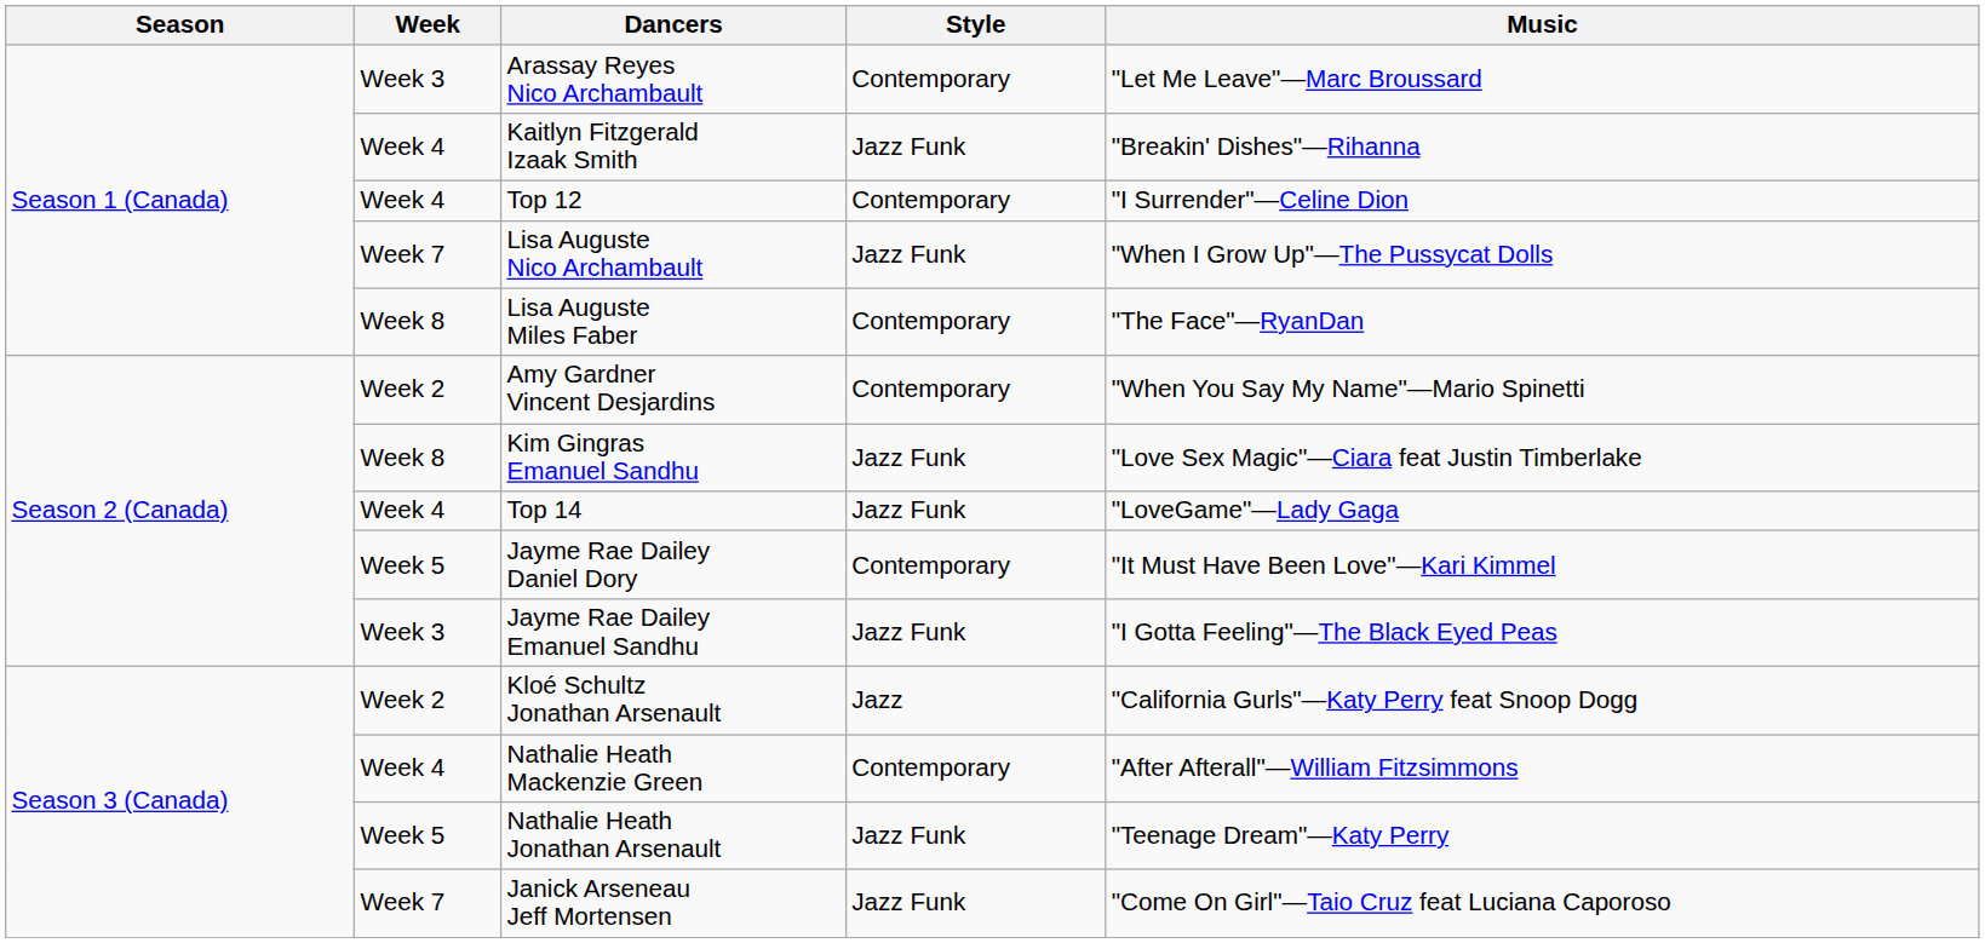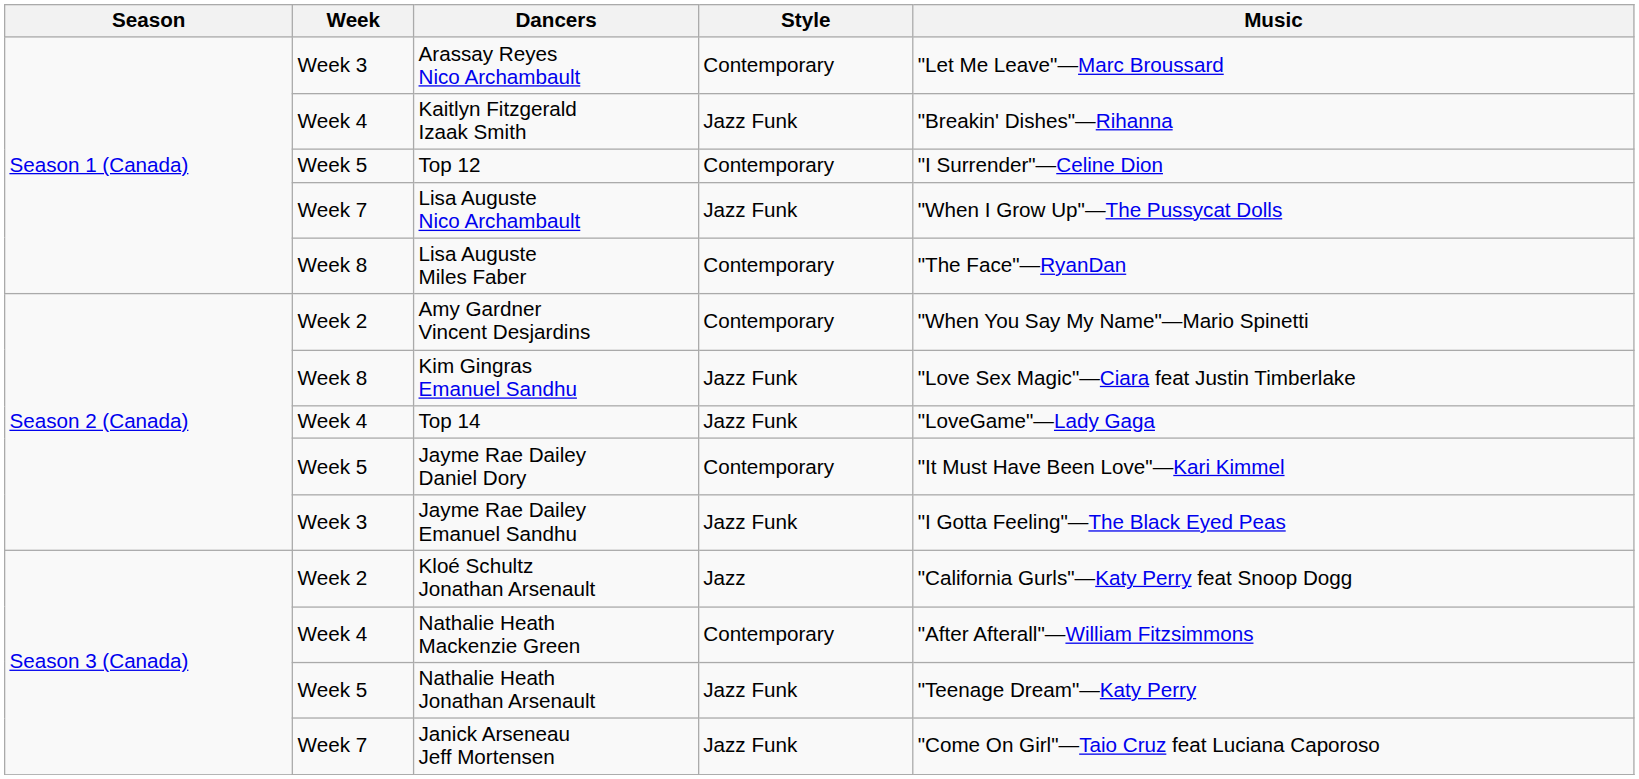 <table class="wikitable" width="100%">
 <tr>
 <th>Season</th>
 <th>Week</th>
 <th>Dancers</th>
 <th>Style</th>
 <th>Music</th>
 </tr>
 <tr>
 <td rowspan="5"><a href='#'>Season 1 (Canada)</a></td>
 <td>Week 3</td>
 <td>Arassay Reyes<br><a href='#'>Nico Archambault</a></td>
 <td rowspan="1">Contemporary</td>
 <td>"Let Me Leave"—<a href='#'>Marc Broussard</a></td>
 </tr>
 <tr>
 <td>Week 4</td>
 <td>Kaitlyn Fitzgerald<br>Izaak Smith</td>
 <td rowspan="1">Jazz Funk</td>
 <td>"Breakin' Dishes"—<a href='#'>Rihanna</a></td>
 </tr>
 <tr>
-<td>Week 4</td>
+<td>Week 5</td>
 <td>Top 12</td>
 <td rowspan="1">Contemporary</td>
 <td>"I Surrender"—<a href='#'>Celine Dion</a></td>
 </tr>
 <tr>
 <td>Week 7</td>
 <td>Lisa Auguste<br><a href='#'>Nico Archambault</a></td>
 <td rowspan="1">Jazz Funk</td>
 <td>"When I Grow Up"—<a href='#'>The Pussycat Dolls</a></td>
 </tr>
 <tr>
 <td>Week 8</td>
 <td>Lisa Auguste<br>Miles Faber</td>
 <td rowspan="1">Contemporary</td>
 <td>"The Face"—<a href='#'>RyanDan</a></td>
 </tr>
 <tr>
 <td rowspan="5"><a href='#'>Season 2 (Canada)</a></td>
 <td>Week 2</td>
 <td>Amy Gardner<br>Vincent Desjardins</td>
 <td rowspan="1">Contemporary</td>
 <td>"When You Say My Name"—Mario Spinetti</td>
 </tr>
 <tr>
 <td>Week 8</td>
 <td>Kim Gingras<br><a href='#'>Emanuel Sandhu</a></td>
 <td rowspan="1">Jazz Funk</td>
 <td>"Love Sex Magic"—<a href='#'>Ciara</a> feat Justin Timberlake</td>
 </tr>
 <tr>
 <td>Week 4</td>
 <td>Top 14</td>
 <td rowspan="1">Jazz Funk</td>
 <td>"LoveGame"—<a href='#'>Lady Gaga</a></td>
 </tr>
 <tr>
 <td>Week 5</td>
 <td>Jayme Rae Dailey<br>Daniel Dory</td>
 <td rowspan="1">Contemporary</td>
 <td>"It Must Have Been Love"—<a href='#'>Kari Kimmel</a></td>
 </tr>
 <tr>
 <td>Week 3</td>
 <td>Jayme Rae Dailey<br>Emanuel Sandhu</td>
 <td rowspan="1">Jazz Funk</td>
 <td>"I Gotta Feeling"—<a href='#'>The Black Eyed Peas</a></td>
 </tr>
 <tr>
 <td rowspan="5"><a href='#'>Season 3 (Canada)</a></td>
 <td>Week 2</td>
 <td>Kloé Schultz<br>Jonathan Arsenault</td>
 <td rowspan="1">Jazz</td>
 <td>"California Gurls"—<a href='#'>Katy Perry</a> feat Snoop Dogg</td>
 </tr>
 <tr>
 <td>Week 4</td>
 <td>Nathalie Heath<br>Mackenzie Green</td>
 <td rowspan="1">Contemporary</td>
 <td>"After Afterall"—<a href='#'>William Fitzsimmons</a></td>
 </tr>
 <tr>
 <td>Week 5</td>
 <td>Nathalie Heath<br>Jonathan Arsenault</td>
 <td rowspan="1">Jazz Funk</td>
 <td>"Teenage Dream"—<a href='#'>Katy Perry</a></td>
 </tr>
 <tr>
 <td>Week 7</td>
 <td>Janick Arseneau<br>Jeff Mortensen</td>
 <td rowspan="1">Jazz Funk</td>
 <td>"Come On Girl"—<a href='#'>Taio Cruz</a> feat Luciana Caporoso</td>
 </tr>
 <tr>
 </tr>
 </table>
